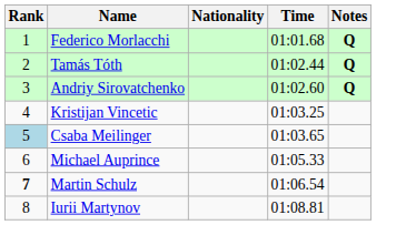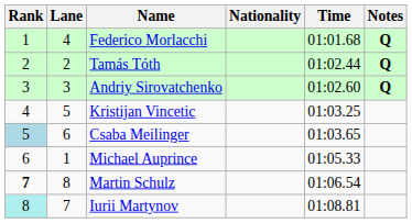 <table class="wikitable">
 <tr>
 <th>Rank</th>
+<th>Lane</th>
 <th>Name</th>
 <th>Nationality</th>
 <th>Time</th>
 <th>Notes</th>
 </tr>
 <tr bgcolor=ccffcc>
 <td align=center>1</td>
+<td align=center>4</td>
 <td><a href='#'>Federico Morlacchi</a></td>
 <td></td>
 <td align=center>01:01.68</td>
 <td align=center><strong>Q</strong></td>
 </tr>
 <tr bgcolor=ccffcc>
+<td align=center>2</td>
 <td align=center>2</td>
 <td><a href='#'>Tamás Tóth</a></td>
 <td></td>
 <td align=center>01:02.44</td>
 <td align=center><strong>Q</strong></td>
 </tr>
 <tr bgcolor=ccffcc>
 <td align=center>3</td>
+<td align=center>3</td>
 <td><a href='#'>Andriy Sirovatchenko</a></td>
 <td></td>
 <td align=center>01:02.60</td>
 <td align=center><strong>Q</strong></td>
 </tr>
 <tr>
 <td align=center>4</td>
+<td align=center>5</td>
 <td><a href='#'>Kristijan Vincetic</a></td>
 <td></td>
 <td align=center>01:03.25</td>
 <td align=center></td>
 </tr>
 <tr>
 <td align=center style="background: lightblue;">5</td>
+<td align=center>6</td>
 <td><a href='#'>Csaba Meilinger</a></td>
 <td></td>
 <td align=center>01:03.65</td>
 <td align=center></td>
 </tr>
 <tr>
 <td align=center>6</td>
+<td align=center>1</td>
 <td><a href='#'>Michael Auprince</a></td>
 <td></td>
 <td align=center>01:05.33</td>
 <td align=center></td>
 </tr>
 <tr>
 <td align=center><strong>7</strong></td>
+<td align=center>8</td>
 <td><a href='#'>Martin Schulz</a></td>
 <td></td>
 <td align=center>01:06.54</td>
 <td align=center></td>
 </tr>
 <tr>
-<td align=center>8</td>
+<td align=center style="background: paleturquoise;">8</td>
+<td align=center>7</td>
 <td><a href='#'>Iurii Martynov</a></td>
 <td></td>
 <td align=center>01:08.81</td>
 <td align=center></td>
 </tr>
 </table>
